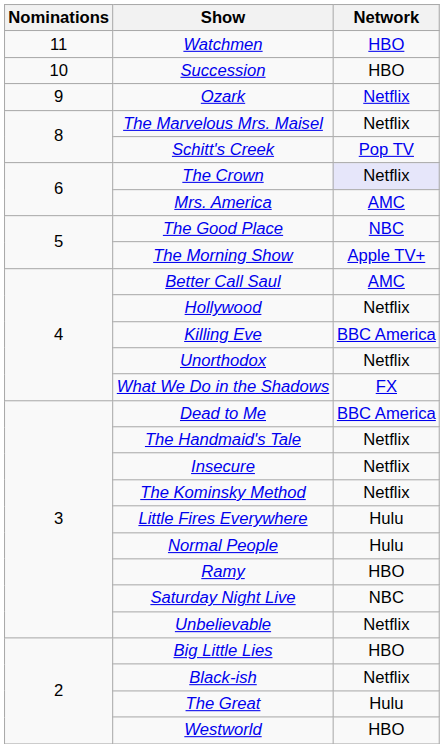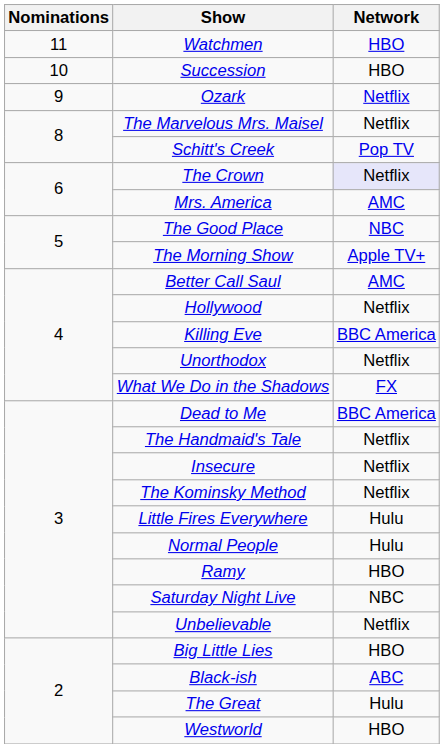 <table class="wikitable sortable" style="text-align: center; max-width:29em">
 <tr>
 <th scope="col">Nominations</th>
 <th scope="col">Show</th>
 <th scope="col">Network</th>
 </tr>
 <tr>
 <td scope="row">11</td>
 <td><em><a href='#'>Watchmen</a></em></td>
 <td><a href='#'>HBO</a></td>
 </tr>
 <tr>
 <td scope="row">10</td>
 <td><em><a href='#'>Succession</a></em></td>
 <td>HBO</td>
 </tr>
 <tr>
 <td scope="row">9</td>
 <td><em><a href='#'>Ozark</a></em></td>
 <td><a href='#'>Netflix</a></td>
 </tr>
 <tr>
 <td scope="row" rowspan="2">8</td>
 <td data-sort-value="Marvelous Mrs. Maisel"><em><a href='#'>The Marvelous Mrs. Maisel</a></em></td>
 <td>Netflix</td>
 </tr>
 <tr>
 <td><em><a href='#'>Schitt's Creek</a></em></td>
 <td><a href='#'>Pop TV</a></td>
 </tr>
 <tr>
 <td scope="row" rowspan="2">6</td>
 <td data-sort-value="Crown"><em><a href='#'>The Crown</a></em></td>
 <td style="background: lavender;">Netflix</td>
 </tr>
 <tr>
 <td><em><a href='#'>Mrs. America</a></em></td>
 <td><a href='#'>AMC</a></td>
 </tr>
 <tr>
 <td scope="row" rowspan="2">5</td>
 <td data-sort-value="Good Place"><em><a href='#'>The Good Place</a></em></td>
 <td><a href='#'>NBC</a></td>
 </tr>
 <tr>
 <td data-sort-value="Morning Show"><em><a href='#'>The Morning Show</a></em></td>
 <td><a href='#'>Apple TV+</a></td>
 </tr>
 <tr>
 <td scope="row" rowspan="5">4</td>
 <td><em><a href='#'>Better Call Saul</a></em></td>
 <td><a href='#'>AMC</a></td>
 </tr>
 <tr>
 <td><em><a href='#'>Hollywood</a></em></td>
 <td>Netflix</td>
 </tr>
 <tr>
 <td><em><a href='#'>Killing Eve</a></em></td>
 <td><a href='#'>BBC America</a></td>
 </tr>
 <tr>
 <td><em><a href='#'>Unorthodox</a></em></td>
 <td>Netflix</td>
 </tr>
 <tr>
 <td><em><a href='#'>What We Do in the Shadows</a></em></td>
 <td><a href='#'>FX</a></td>
 </tr>
 <tr>
 <td scope="row" rowspan="9">3</td>
 <td><em><a href='#'>Dead to Me</a></em></td>
 <td><a href='#'>BBC America</a></td>
 </tr>
 <tr>
 <td data-sort-value="Handmaid's Tale"><em><a href='#'>The Handmaid's Tale</a></em></td>
 <td>Netflix</td>
 </tr>
 <tr>
 <td><em><a href='#'>Insecure</a></em></td>
 <td>Netflix</td>
 </tr>
 <tr>
 <td data-sort-value="Kominsky Method"><em><a href='#'>The Kominsky Method</a></em></td>
 <td>Netflix</td>
 </tr>
 <tr>
 <td><em><a href='#'>Little Fires Everywhere</a></em></td>
 <td>Hulu</td>
 </tr>
 <tr>
 <td><em><a href='#'>Normal People</a></em></td>
 <td>Hulu</td>
 </tr>
 <tr>
 <td><em><a href='#'>Ramy</a></em></td>
 <td>HBO</td>
 </tr>
 <tr>
 <td><em><a href='#'>Saturday Night Live</a></em></td>
 <td>NBC</td>
 </tr>
 <tr>
 <td><em><a href='#'>Unbelievable</a></em></td>
 <td>Netflix</td>
 </tr>
 <tr>
 <td scope="row" rowspan="4">2</td>
 <td><em><a href='#'>Big Little Lies</a></em></td>
 <td>HBO</td>
 </tr>
 <tr>
 <td><em><a href='#'>Black-ish</a></em></td>
-<td>Netflix</td>
+<td><a href='#'>ABC</a></td>
 </tr>
 <tr>
 <td data-sort-value="Great"><em><a href='#'>The Great</a></em></td>
 <td>Hulu</td>
 </tr>
 <tr>
 <td><em><a href='#'>Westworld</a></em></td>
 <td>HBO</td>
 </tr>
 </table>
